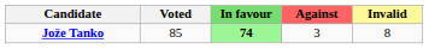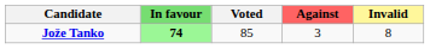 <table class="wikitable" style="line-height:16px; text-align: center;">
 <tr>
 <th style="width:160px;">Candidate</th>
+<th style="width:80px; background:#76dd71;">In favour</th>
 <th style="width:80px;">Voted</th>
-<th style="width:80px; background:#76dd71;">In favour</th>
 <th style="width:80px; background:#ff6363">Against</th>
 <th style="width:80px; background:#fff79b">Invalid</th>
 </tr>
 <tr>
 <td><strong><a href='#'>Jože Tanko</a></strong></td>
+<td style="background:#9bf796;"><strong>74</strong></td>
 <td>85</td>
-<td style="background:#9bf796;"><strong>74</strong></td>
 <td>3</td>
 <td>8</td>
 </tr>
 </table>
